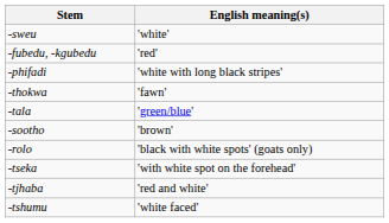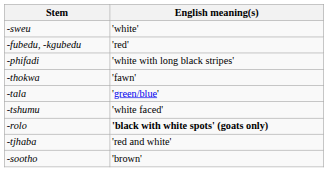 <table class = "wikitable" width = "500">
 <tr>
 <th>Stem</th>
 <th>English meaning(s)</th>
 </tr>
 <tr>
 <td> <em>-sweu</em></td>
 <td>'white'</td>
 </tr>
 <tr>
 <td> <em>-fubedu</em>,  <em>-kgubedu</em></td>
 <td>'red'</td>
 </tr>
 <tr>
 <td> <em>-phifadi</em></td>
 <td>'white with long black stripes'</td>
 </tr>
 <tr>
 <td> <em>-thokwa</em></td>
 <td>'fawn'</td>
 </tr>
 <tr>
 <td> <em>-tala</em></td>
 <td>'<a href='#'>green/blue</a>'</td>
 </tr>
 <tr>
-<td> <em>-sootho</em></td>
-<td>'brown'</td>
+<td> <em>-tshumu</em></td>
+<td>'white faced'</td>
 </tr>
 <tr>
 <td> <em>-rolo</em></td>
-<td>'black with white spots' (goats only)</td>
-</tr>
-<tr>
-<td> <em>-tseka</em></td>
-<td>'with white spot on the forehead'</td>
+<td><strong>'black with white spots' (goats only)</strong></td>
 </tr>
 <tr>
 <td> <em>-tjhaba</em></td>
 <td>'red and white'</td>
 </tr>
 <tr>
-<td> <em>-tshumu</em></td>
-<td>'white faced'</td>
+<td> <em>-sootho</em></td>
+<td>'brown'</td>
 </tr>
 </table>
